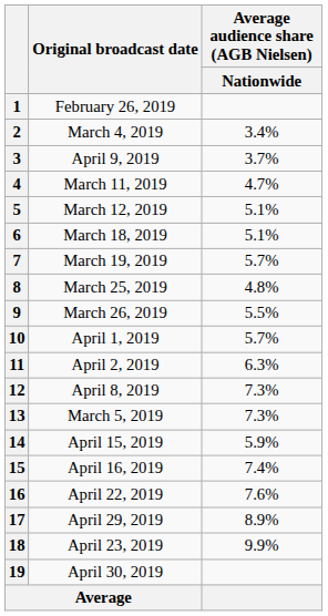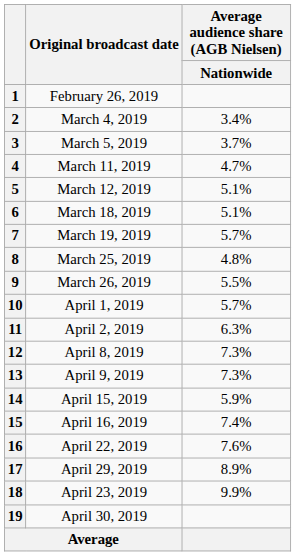 <table class="wikitable" style="text-align:center">
 <tr>
 <th rowspan="2"></th>
 <th rowspan="2">Original broadcast date</th>
 <th colspan="1">Average audience share<br>(AGB Nielsen)</th>
 </tr>
 <tr>
 <th width="110">Nationwide</th>
 </tr>
 <tr>
 <th>1</th>
 <td>February 26, 2019</td>
 <td></td>
 </tr>
 <tr>
 <th>2</th>
 <td>March 4, 2019</td>
 <td>3.4%</td>
 </tr>
 <tr>
 <th>3</th>
-<td>April 9, 2019</td>
+<td>March 5, 2019</td>
 <td>3.7%</td>
 </tr>
 <tr>
 <th>4</th>
 <td>March 11, 2019</td>
 <td>4.7%</td>
 </tr>
 <tr>
 <th>5</th>
 <td>March 12, 2019</td>
 <td>5.1%</td>
 </tr>
 <tr>
 <th>6</th>
 <td>March 18, 2019</td>
 <td>5.1%</td>
 </tr>
 <tr>
 <th>7</th>
 <td>March 19, 2019</td>
 <td>5.7%</td>
 </tr>
 <tr>
 <th>8</th>
 <td>March 25, 2019</td>
 <td>4.8%</td>
 </tr>
 <tr>
 <th>9</th>
 <td>March 26, 2019</td>
 <td>5.5%</td>
 </tr>
 <tr>
 <th>10</th>
 <td>April 1, 2019</td>
 <td>5.7%</td>
 </tr>
 <tr>
 <th>11</th>
 <td>April 2, 2019</td>
 <td>6.3%</td>
 </tr>
 <tr>
 <th>12</th>
 <td>April 8, 2019</td>
 <td>7.3%</td>
 </tr>
 <tr>
 <th>13</th>
-<td>March 5, 2019</td>
+<td>April 9, 2019</td>
 <td>7.3%</td>
 </tr>
 <tr>
 <th>14</th>
 <td>April 15, 2019</td>
 <td>5.9%</td>
 </tr>
 <tr>
 <th>15</th>
 <td>April 16, 2019</td>
 <td>7.4%</td>
 </tr>
 <tr>
 <th>16</th>
 <td>April 22, 2019</td>
 <td>7.6%</td>
 </tr>
 <tr>
 <th>17</th>
 <td>April 29, 2019</td>
 <td>8.9%</td>
 </tr>
 <tr>
 <th>18</th>
 <td>April 23, 2019</td>
 <td>9.9%</td>
 </tr>
 <tr>
 <th>19</th>
 <td>April 30, 2019</td>
 <td></td>
 </tr>
 <tr>
 <th colspan="2">Average</th>
 <th></th>
 </tr>
 </table>
